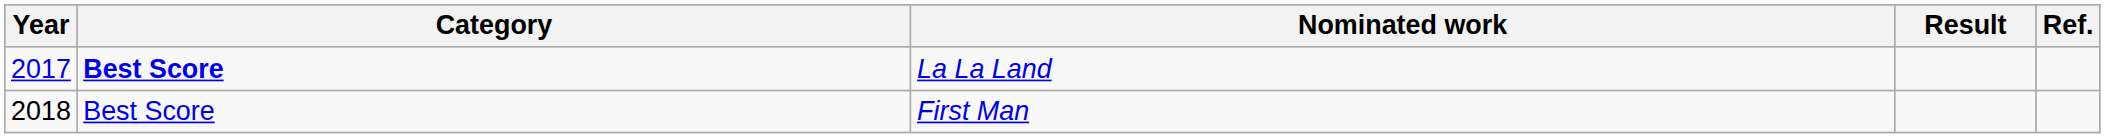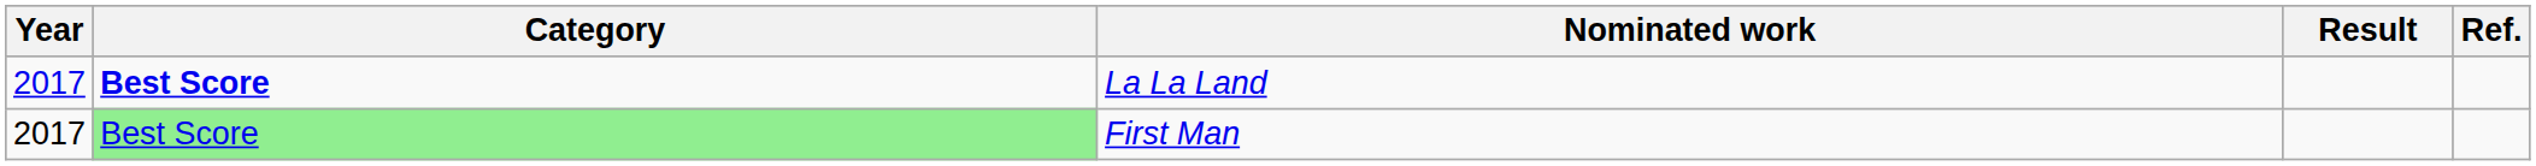 <table class=wikitable>
 <tr>
 <th scope="col" style="width:1em;">Year</th>
 <th scope="col" style="width:33em;">Category</th>
 <th scope="col" style="width:39em;">Nominated work</th>
 <th scope="col" style="width:5em;">Result</th>
 <th scope="col" style="width:1em;">Ref.</th>
 </tr>
 <tr>
 <td rowspan="1"><a href='#'>2017</a></td>
 <td><strong><a href='#'>Best Score</a></strong></td>
 <td rowspan="1"><em><a href='#'>La La Land</a></em></td>
 <td></td>
 <td style="text-align:center;"></td>
 </tr>
 <tr>
-<td Austin Film Critics Association Awards 2018>2018</td>
-<td><a href='#'>Best Score</a></td>
+<td Austin Film Critics Association Awards 2018>2017</td>
+<td style="background: lightgreen;"><a href='#'>Best Score</a></td>
 <td><em><a href='#'>First Man</a></em></td>
 <td></td>
 <td style="text-align:center;"></td>
 </tr>
 </table>
